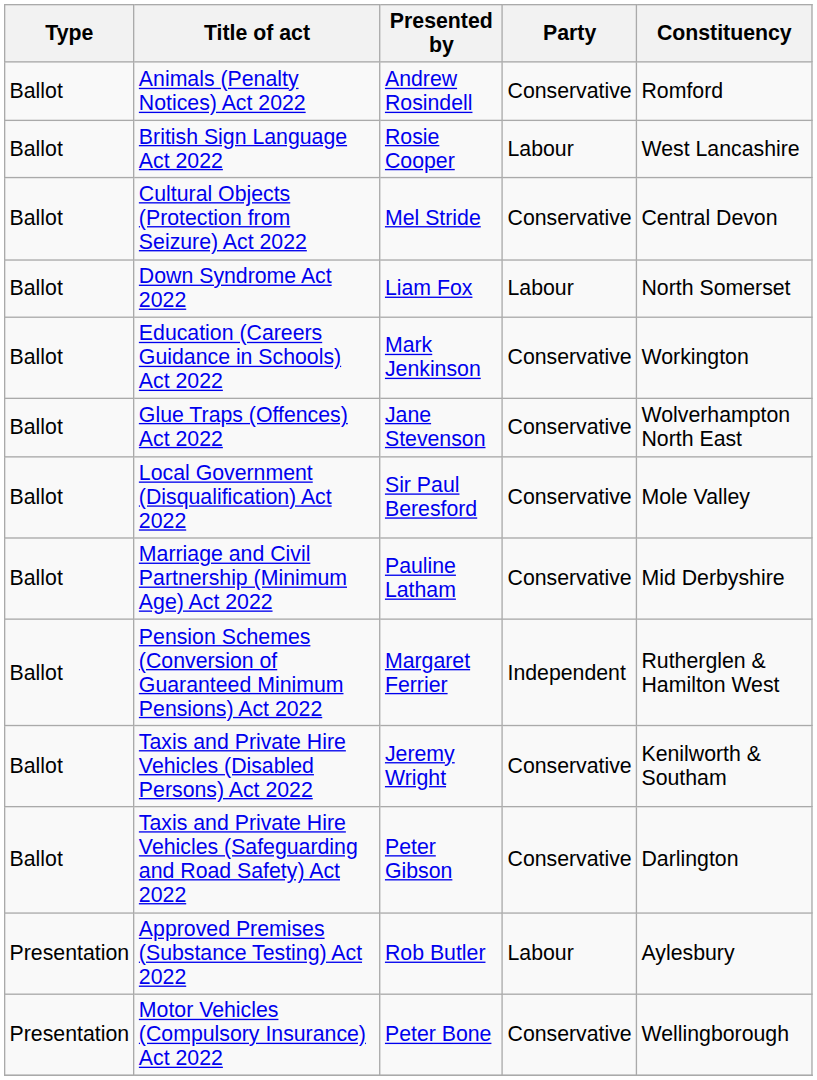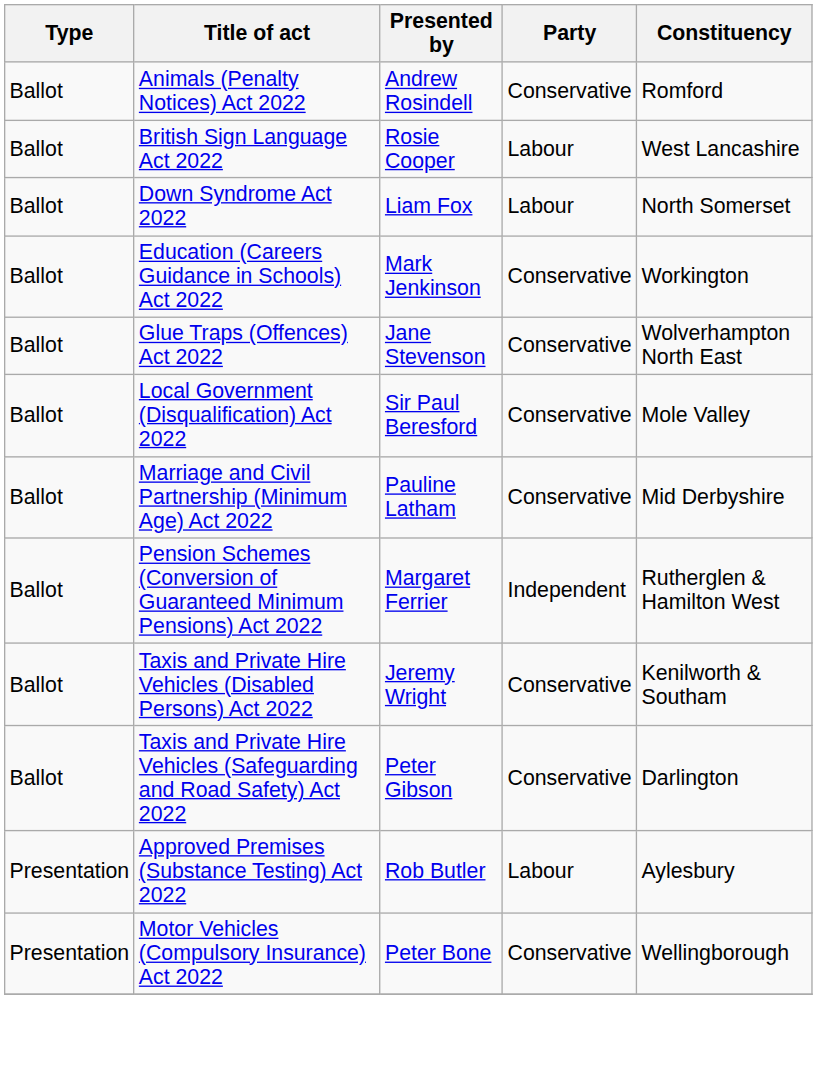 <table class="wikitable">
 <tr>
 <th>Type</th>
 <th>Title of act</th>
 <th>Presented by</th>
 <th>Party</th>
 <th>Constituency</th>
 </tr>
 <tr |->
 <td>Ballot</td>
 <td><a href='#'>Animals (Penalty Notices) Act 2022</a></td>
 <td><a href='#'>Andrew Rosindell</a></td>
 <td>Conservative</td>
 <td>Romford</td>
 </tr>
 <tr>
 <td>Ballot</td>
 <td><a href='#'>British Sign Language Act 2022</a></td>
 <td><a href='#'>Rosie Cooper</a></td>
 <td>Labour</td>
 <td>West Lancashire</td>
-</tr>
-<tr>
-<td>Ballot</td>
-<td><a href='#'>Cultural Objects (Protection from Seizure) Act 2022</a></td>
-<td><a href='#'>Mel Stride</a></td>
-<td>Conservative</td>
-<td>Central Devon</td>
 </tr>
 <tr>
 <td>Ballot</td>
 <td><a href='#'>Down Syndrome Act 2022</a></td>
 <td><a href='#'>Liam Fox</a></td>
 <td>Labour</td>
 <td>North Somerset</td>
 </tr>
 <tr>
 <td>Ballot</td>
 <td><a href='#'>Education (Careers Guidance in Schools) Act 2022</a></td>
 <td><a href='#'>Mark Jenkinson</a></td>
 <td>Conservative</td>
 <td>Workington</td>
 </tr>
 <tr>
 <td>Ballot</td>
 <td><a href='#'>Glue Traps (Offences) Act 2022</a></td>
 <td><a href='#'>Jane Stevenson</a></td>
 <td>Conservative</td>
 <td>Wolverhampton North East</td>
 </tr>
 <tr>
 <td>Ballot</td>
 <td><a href='#'>Local Government (Disqualification) Act 2022</a></td>
 <td><a href='#'>Sir Paul Beresford</a></td>
 <td>Conservative</td>
 <td>Mole Valley</td>
 </tr>
 <tr>
 <td>Ballot</td>
 <td><a href='#'>Marriage and Civil Partnership (Minimum Age) Act 2022</a></td>
 <td><a href='#'>Pauline Latham</a></td>
 <td>Conservative</td>
 <td>Mid Derbyshire</td>
 </tr>
 <tr>
 <td>Ballot</td>
 <td><a href='#'>Pension Schemes (Conversion of Guaranteed Minimum Pensions) Act 2022</a></td>
 <td><a href='#'>Margaret Ferrier</a></td>
 <td>Independent</td>
 <td>Rutherglen & Hamilton West</td>
 </tr>
 <tr>
 <td>Ballot</td>
 <td><a href='#'>Taxis and Private Hire Vehicles (Disabled Persons) Act 2022</a></td>
 <td><a href='#'>Jeremy Wright</a></td>
 <td>Conservative</td>
 <td>Kenilworth & Southam</td>
 </tr>
 <tr>
 <td>Ballot</td>
 <td><a href='#'>Taxis and Private Hire Vehicles (Safeguarding and Road Safety) Act 2022</a></td>
 <td><a href='#'>Peter Gibson</a></td>
 <td>Conservative</td>
 <td>Darlington</td>
 </tr>
 <tr>
 <td>Presentation</td>
 <td><a href='#'>Approved Premises (Substance Testing) Act 2022</a></td>
 <td><a href='#'>Rob Butler</a></td>
 <td>Labour</td>
 <td>Aylesbury</td>
 </tr>
 <tr>
 <td>Presentation</td>
 <td><a href='#'>Motor Vehicles (Compulsory Insurance) Act 2022</a></td>
 <td><a href='#'>Peter Bone</a></td>
 <td>Conservative</td>
 <td>Wellingborough</td>
 </tr>
 <tr>
 </tr>
 </table>
